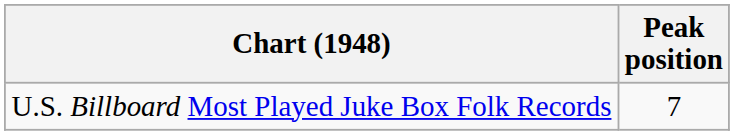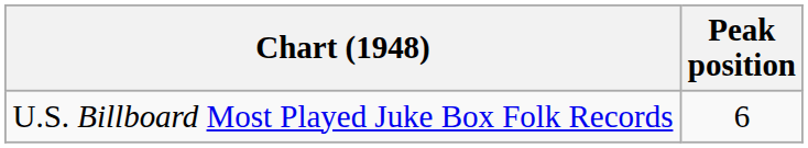 <table class="wikitable sortable">
 <tr>
 <th>Chart (1948)</th>
 <th>Peak<br>position</th>
 </tr>
 <tr>
 <td align="left">U.S. <em>Billboard</em> <a href='#'>Most Played Juke Box Folk Records</a></td>
-<td align="center">7</td>
+<td align="center">6</td>
 </tr>
 </table>
